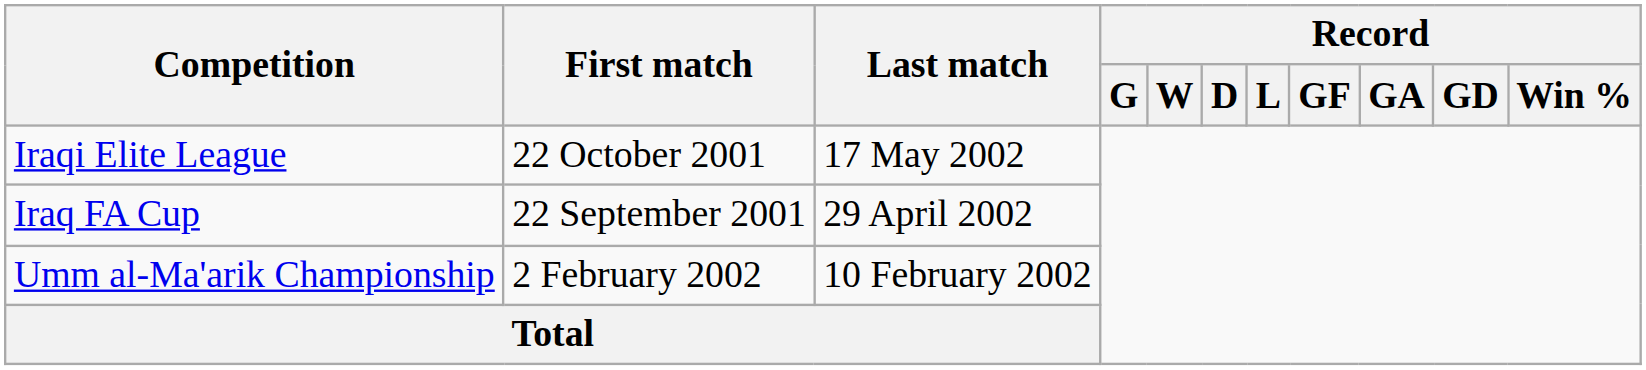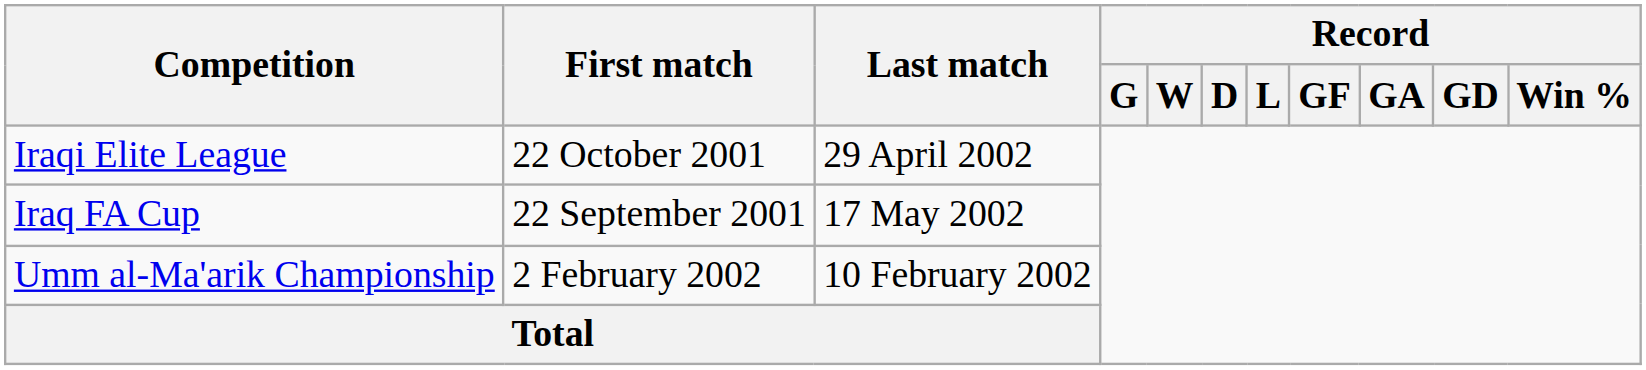 <table class="wikitable" style="text-align: center">
 <tr>
 <th rowspan="2">Competition</th>
 <th rowspan="2">First match</th>
 <th rowspan="2">Last match</th>
 <th colspan="8">Record</th>
 </tr>
 <tr>
 <th>G</th>
 <th>W</th>
 <th>D</th>
 <th>L</th>
 <th>GF</th>
 <th>GA</th>
 <th>GD</th>
 <th>Win %</th>
 </tr>
 <tr>
 <td align=left><a href='#'>Iraqi Elite League</a></td>
 <td align=left>22 October 2001</td>
-<td align=left>17 May 2002<br></td>
+<td align=left>29 April 2002<br></td>
 </tr>
 <tr>
 <td align=left><a href='#'>Iraq FA Cup</a></td>
 <td align=left>22 September 2001</td>
-<td align=left>29 April 2002<br></td>
+<td align=left>17 May 2002<br></td>
 </tr>
 <tr>
 <td align=left><a href='#'>Umm al-Ma'arik Championship</a></td>
 <td align=left>2 February 2002</td>
 <td align=left>10 February 2002<br></td>
 </tr>
 <tr>
 <th colspan="3">Total<br></th>
 </tr>
 </table>
